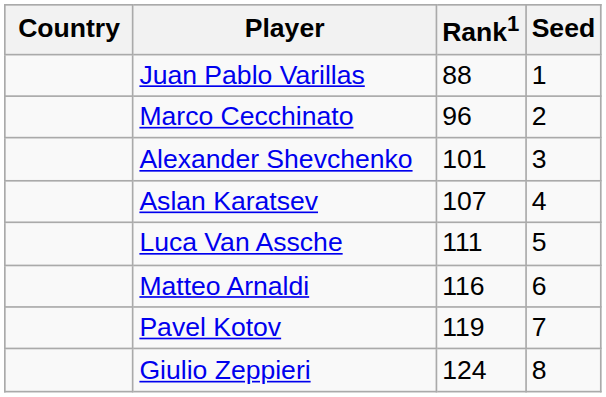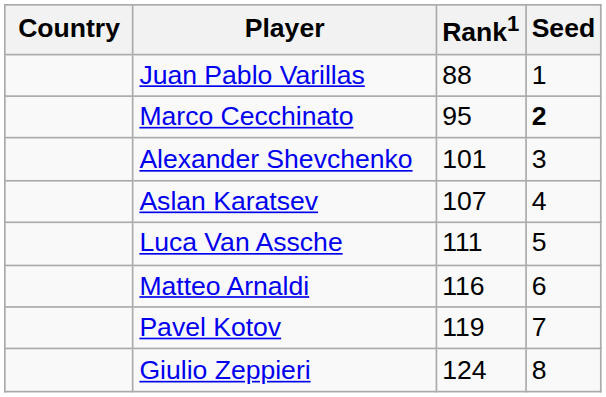 <table class="sortable wikitable">
 <tr>
 <th width="70">Country</th>
 <th width="175">Player</th>
 <th>Rank<sup>1</sup></th>
 <th>Seed</th>
 </tr>
 <tr>
 <td></td>
 <td><a href='#'>Juan Pablo Varillas</a></td>
 <td>88</td>
 <td>1</td>
 </tr>
 <tr>
 <td></td>
 <td><a href='#'>Marco Cecchinato</a></td>
-<td>96</td>
-<td>2</td>
+<td>95</td>
+<td><strong>2</strong></td>
 </tr>
 <tr>
 <td></td>
 <td><a href='#'>Alexander Shevchenko</a></td>
 <td>101</td>
 <td>3</td>
 </tr>
 <tr>
 <td></td>
 <td><a href='#'>Aslan Karatsev</a></td>
 <td>107</td>
 <td>4</td>
 </tr>
 <tr>
 <td></td>
 <td><a href='#'>Luca Van Assche</a></td>
 <td>111</td>
 <td>5</td>
 </tr>
 <tr>
 <td></td>
 <td><a href='#'>Matteo Arnaldi</a></td>
 <td>116</td>
 <td>6</td>
 </tr>
 <tr>
 <td></td>
 <td><a href='#'>Pavel Kotov</a></td>
 <td>119</td>
 <td>7</td>
 </tr>
 <tr>
 <td></td>
 <td><a href='#'>Giulio Zeppieri</a></td>
 <td>124</td>
 <td>8</td>
 </tr>
 </table>
